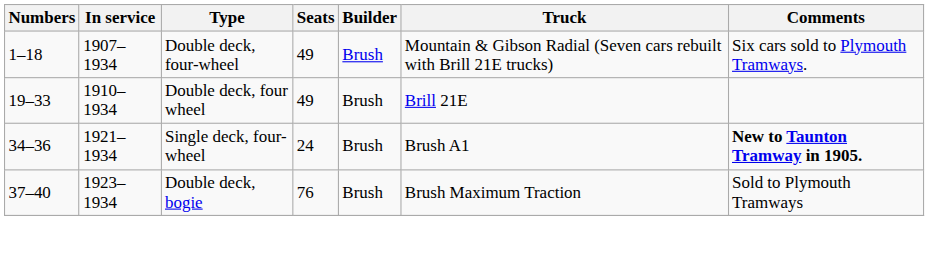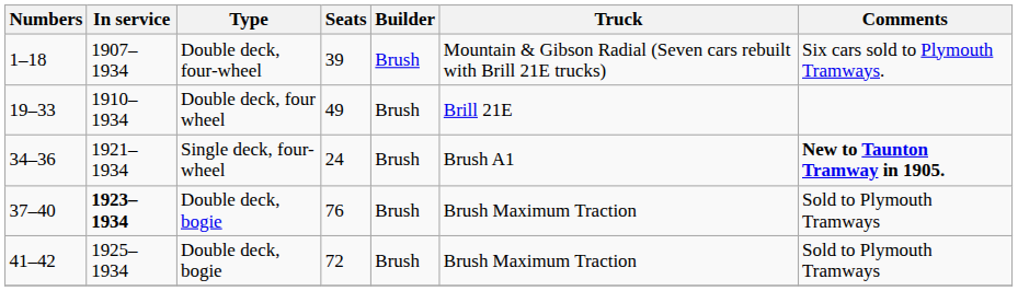 <table class="wikitable">
 <tr>
 <th>Numbers</th>
 <th>In service</th>
 <th>Type</th>
 <th>Seats</th>
 <th>Builder</th>
 <th>Truck</th>
 <th>Comments</th>
 </tr>
 <tr>
 <td>1–18</td>
 <td>1907–1934</td>
 <td>Double deck, four-wheel</td>
-<td>49</td>
+<td>39</td>
 <td><a href='#'>Brush</a></td>
 <td>Mountain & Gibson Radial (Seven cars rebuilt with Brill 21E trucks)</td>
 <td>Six cars sold to <a href='#'>Plymouth Tramways</a>.</td>
 </tr>
 <tr>
 <td>19–33</td>
 <td>1910–1934</td>
 <td>Double deck, four wheel</td>
 <td>49</td>
 <td>Brush</td>
 <td><a href='#'>Brill</a> 21E</td>
 <td></td>
 </tr>
 <tr>
 <td>34–36</td>
 <td>1921–1934</td>
 <td>Single deck, four-wheel</td>
 <td>24</td>
 <td>Brush</td>
 <td>Brush A1</td>
 <td><strong>New to <a href='#'>Taunton Tramway</a> in 1905.</strong></td>
 </tr>
 <tr>
 <td>37–40</td>
-<td>1923–1934</td>
+<td><strong>1923–1934</strong></td>
 <td>Double deck, <a href='#'>bogie</a></td>
 <td>76</td>
 <td>Brush</td>
 <td>Brush Maximum Traction</td>
 <td>Sold to Plymouth Tramways</td>
 </tr>
 <tr>
+<td>41–42</td>
+<td>1925–1934</td>
+<td>Double deck, bogie</td>
+<td>72</td>
+<td>Brush</td>
+<td>Brush Maximum Traction</td>
+<td>Sold to Plymouth Tramways</td>
+</tr>
+<tr>
 </tr>
 </table>
